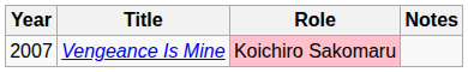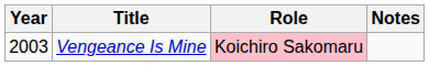 <table class="wikitable">
 <tr>
 <th>Year</th>
 <th>Title</th>
 <th>Role</th>
 <th>Notes</th>
 </tr>
 <tr>
-<td>2007</td>
+<td>2003</td>
 <td><em><a href='#'>Vengeance Is Mine</a></em></td>
 <td style="background: pink;">Koichiro Sakomaru</td>
 <td></td>
 </tr>
 </table>
